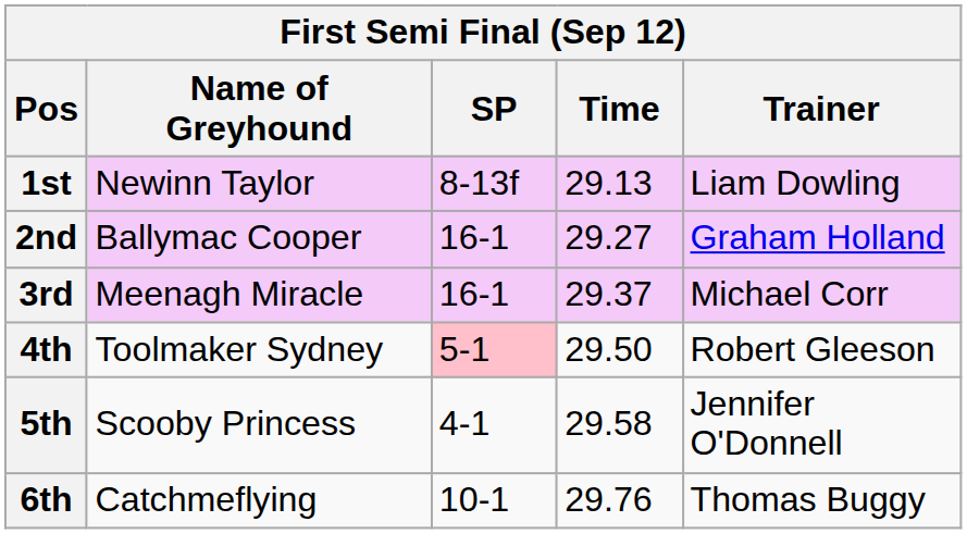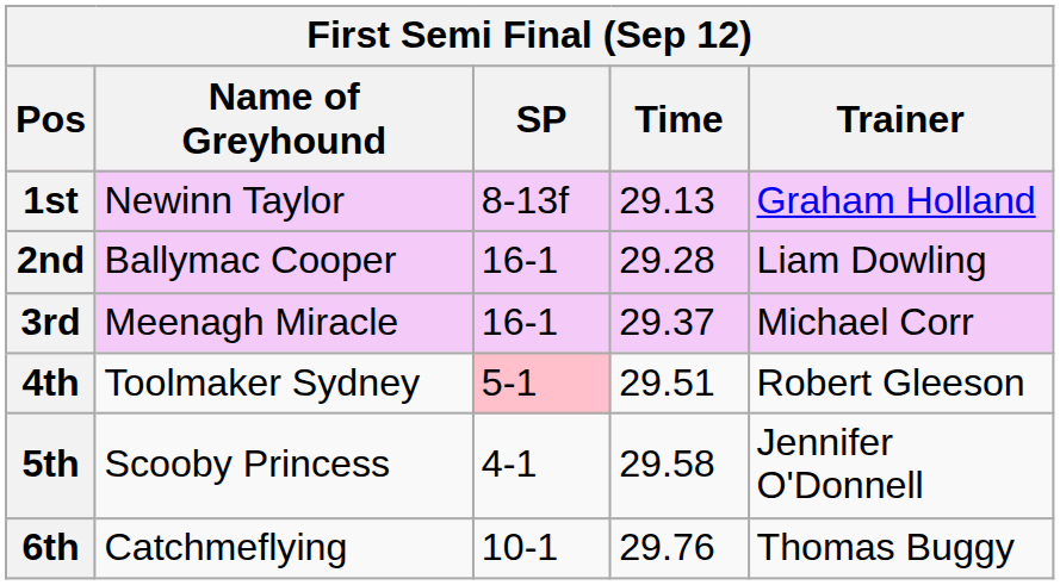 <table class="wikitable">
 <tr>
 <th colspan="6">First Semi Final (Sep 12)</th>
 </tr>
 <tr>
 <th width=30>Pos</th>
 <th width=150>Name of Greyhound</th>
 <th width=50>SP</th>
 <th width=50>Time</th>
 <th width=120>Trainer</th>
 </tr>
 <tr style="background: #f4caf9;">
 <th>1st</th>
 <td>Newinn Taylor</td>
 <td>8-13f</td>
 <td>29.13</td>
-<td>Liam Dowling</td>
+<td><a href='#'>Graham Holland</a></td>
 </tr>
 <tr style="background: #f4caf9;">
 <th>2nd</th>
 <td>Ballymac Cooper</td>
 <td>16-1</td>
-<td>29.27</td>
-<td><a href='#'>Graham Holland</a></td>
+<td>29.28</td>
+<td>Liam Dowling</td>
 </tr>
 <tr style="background: #f4caf9;">
 <th>3rd</th>
 <td>Meenagh Miracle</td>
 <td>16-1</td>
 <td>29.37</td>
 <td>Michael Corr</td>
 </tr>
 <tr>
 <th>4th</th>
 <td>Toolmaker Sydney</td>
 <td style="background: pink;">5-1</td>
-<td>29.50</td>
+<td>29.51</td>
 <td>Robert Gleeson</td>
 </tr>
 <tr>
 <th>5th</th>
 <td>Scooby Princess</td>
 <td>4-1</td>
 <td>29.58</td>
 <td>Jennifer O'Donnell</td>
 </tr>
 <tr>
 <th>6th</th>
 <td>Catchmeflying</td>
 <td>10-1</td>
 <td>29.76</td>
 <td>Thomas Buggy</td>
 </tr>
 </table>
